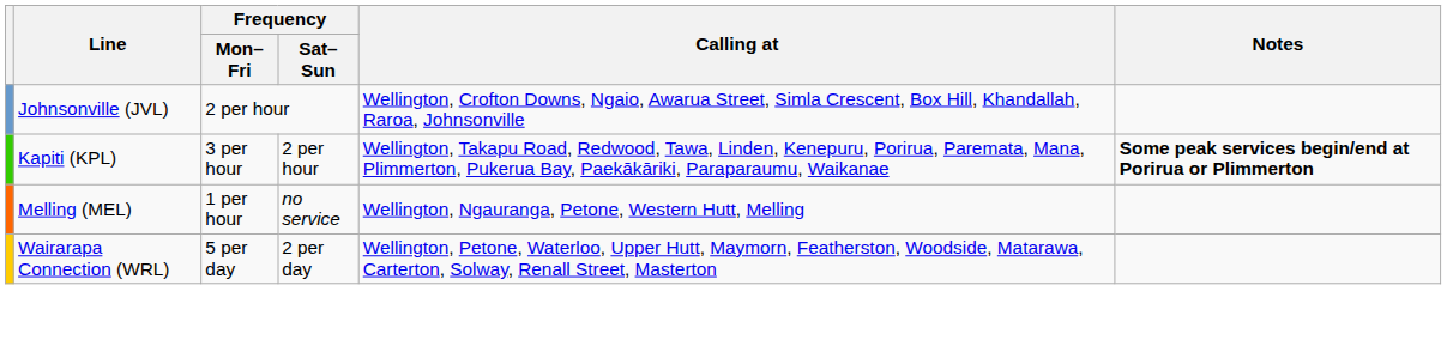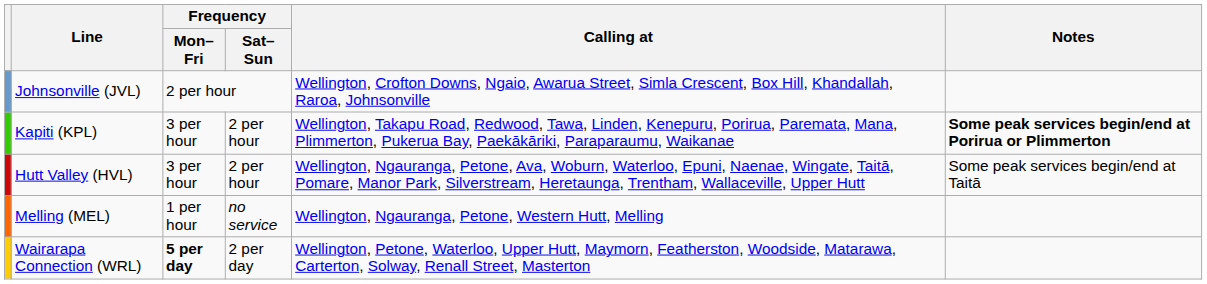 <table class="wikitable">
 <tr>
 <th rowspan=2></th>
 <th rowspan=2>Line</th>
 <th colspan=2>Frequency</th>
 <th rowspan=2>Calling at</th>
 <th rowspan=2>Notes</th>
 </tr>
 <tr>
 <th>Mon–Fri</th>
 <th>Sat–Sun</th>
 </tr>
 <tr>
 <td style="color:white; background:#69c;"></td>
 <td><a href='#'>Johnsonville</a> (JVL)</td>
 <td colspan="2">2 per hour</td>
 <td><a href='#'>Wellington</a>, <a href='#'>Crofton Downs</a>, <a href='#'>Ngaio</a>, <a href='#'>Awarua Street</a>, <a href='#'>Simla Crescent</a>, <a href='#'>Box Hill</a>, <a href='#'>Khandallah</a>, <a href='#'>Raroa</a>, <a href='#'>Johnsonville</a></td>
 <td></td>
 </tr>
 <tr>
 <td style="color:white; background:#3c0;"></td>
 <td><a href='#'>Kapiti</a> (KPL)</td>
 <td>3 per hour</td>
 <td>2 per hour</td>
 <td><a href='#'>Wellington</a>, <a href='#'>Takapu Road</a>, <a href='#'>Redwood</a>, <a href='#'>Tawa</a>, <a href='#'>Linden</a>, <a href='#'>Kenepuru</a>, <a href='#'>Porirua</a>, <a href='#'>Paremata</a>, <a href='#'>Mana</a>, <a href='#'>Plimmerton</a>, <a href='#'>Pukerua Bay</a>, <a href='#'>Paekākāriki</a>, <a href='#'>Paraparaumu</a>, <a href='#'>Waikanae</a></td>
 <td><strong>Some peak services begin/end at Porirua or Plimmerton</strong></td>
 </tr>
 <tr>
+<td style="color:white; background:#ce0808;"></td>
+<td><a href='#'>Hutt Valley</a> (HVL)</td>
+<td>3 per hour</td>
+<td>2 per hour</td>
+<td><a href='#'>Wellington</a>, <a href='#'>Ngauranga</a>, <a href='#'>Petone</a>, <a href='#'>Ava</a>, <a href='#'>Woburn</a>, <a href='#'>Waterloo</a>, <a href='#'>Epuni</a>, <a href='#'>Naenae</a>, <a href='#'>Wingate</a>, <a href='#'>Taitā</a>, <a href='#'>Pomare</a>, <a href='#'>Manor Park</a>, <a href='#'>Silverstream</a>, <a href='#'>Heretaunga</a>, <a href='#'>Trentham</a>, <a href='#'>Wallaceville</a>, <a href='#'>Upper Hutt</a></td>
+<td>Some peak services begin/end at Taitā</td>
+</tr>
+<tr>
 <td style="color:white; background:#f60;"></td>
 <td><a href='#'>Melling</a> (MEL)</td>
 <td>1 per hour</td>
 <td><em>no service</em></td>
 <td><a href='#'>Wellington</a>, <a href='#'>Ngauranga</a>, <a href='#'>Petone</a>, <a href='#'>Western Hutt</a>, <a href='#'>Melling</a></td>
 <td></td>
 </tr>
 <tr>
 <td style="color:white; background:#fc0;"></td>
 <td><a href='#'>Wairarapa Connection</a> (WRL)</td>
-<td>5 per day</td>
+<td><strong>5 per day</strong></td>
 <td>2 per day</td>
 <td><a href='#'>Wellington</a>, <a href='#'>Petone</a>, <a href='#'>Waterloo</a>, <a href='#'>Upper Hutt</a>, <a href='#'>Maymorn</a>, <a href='#'>Featherston</a>, <a href='#'>Woodside</a>, <a href='#'>Matarawa</a>, <a href='#'>Carterton</a>, <a href='#'>Solway</a>, <a href='#'>Renall Street</a>, <a href='#'>Masterton</a></td>
 <td></td>
 </tr>
 </table>
